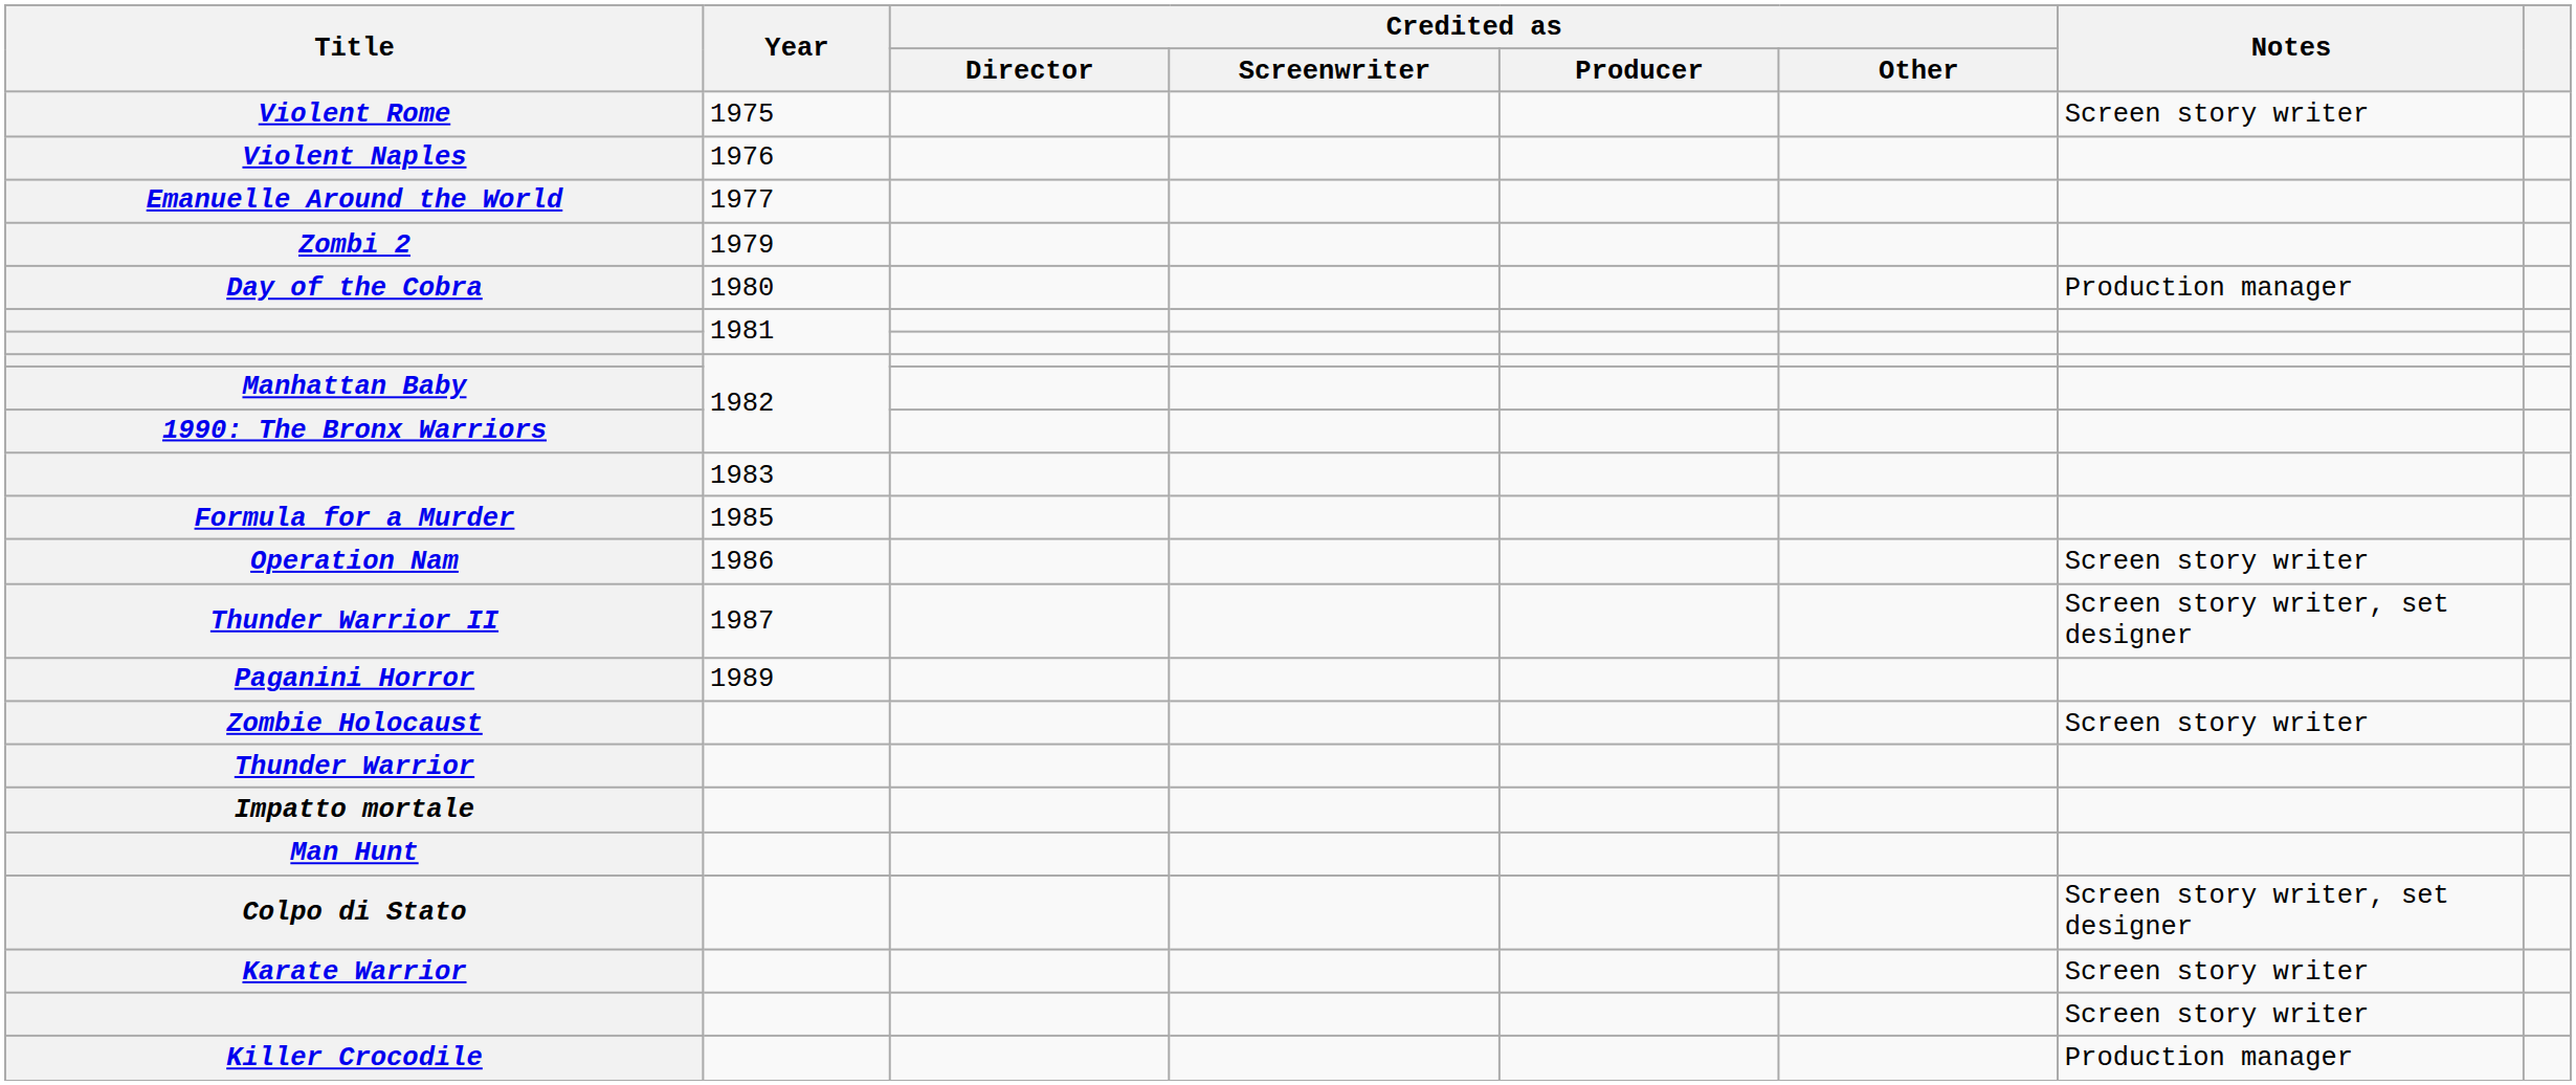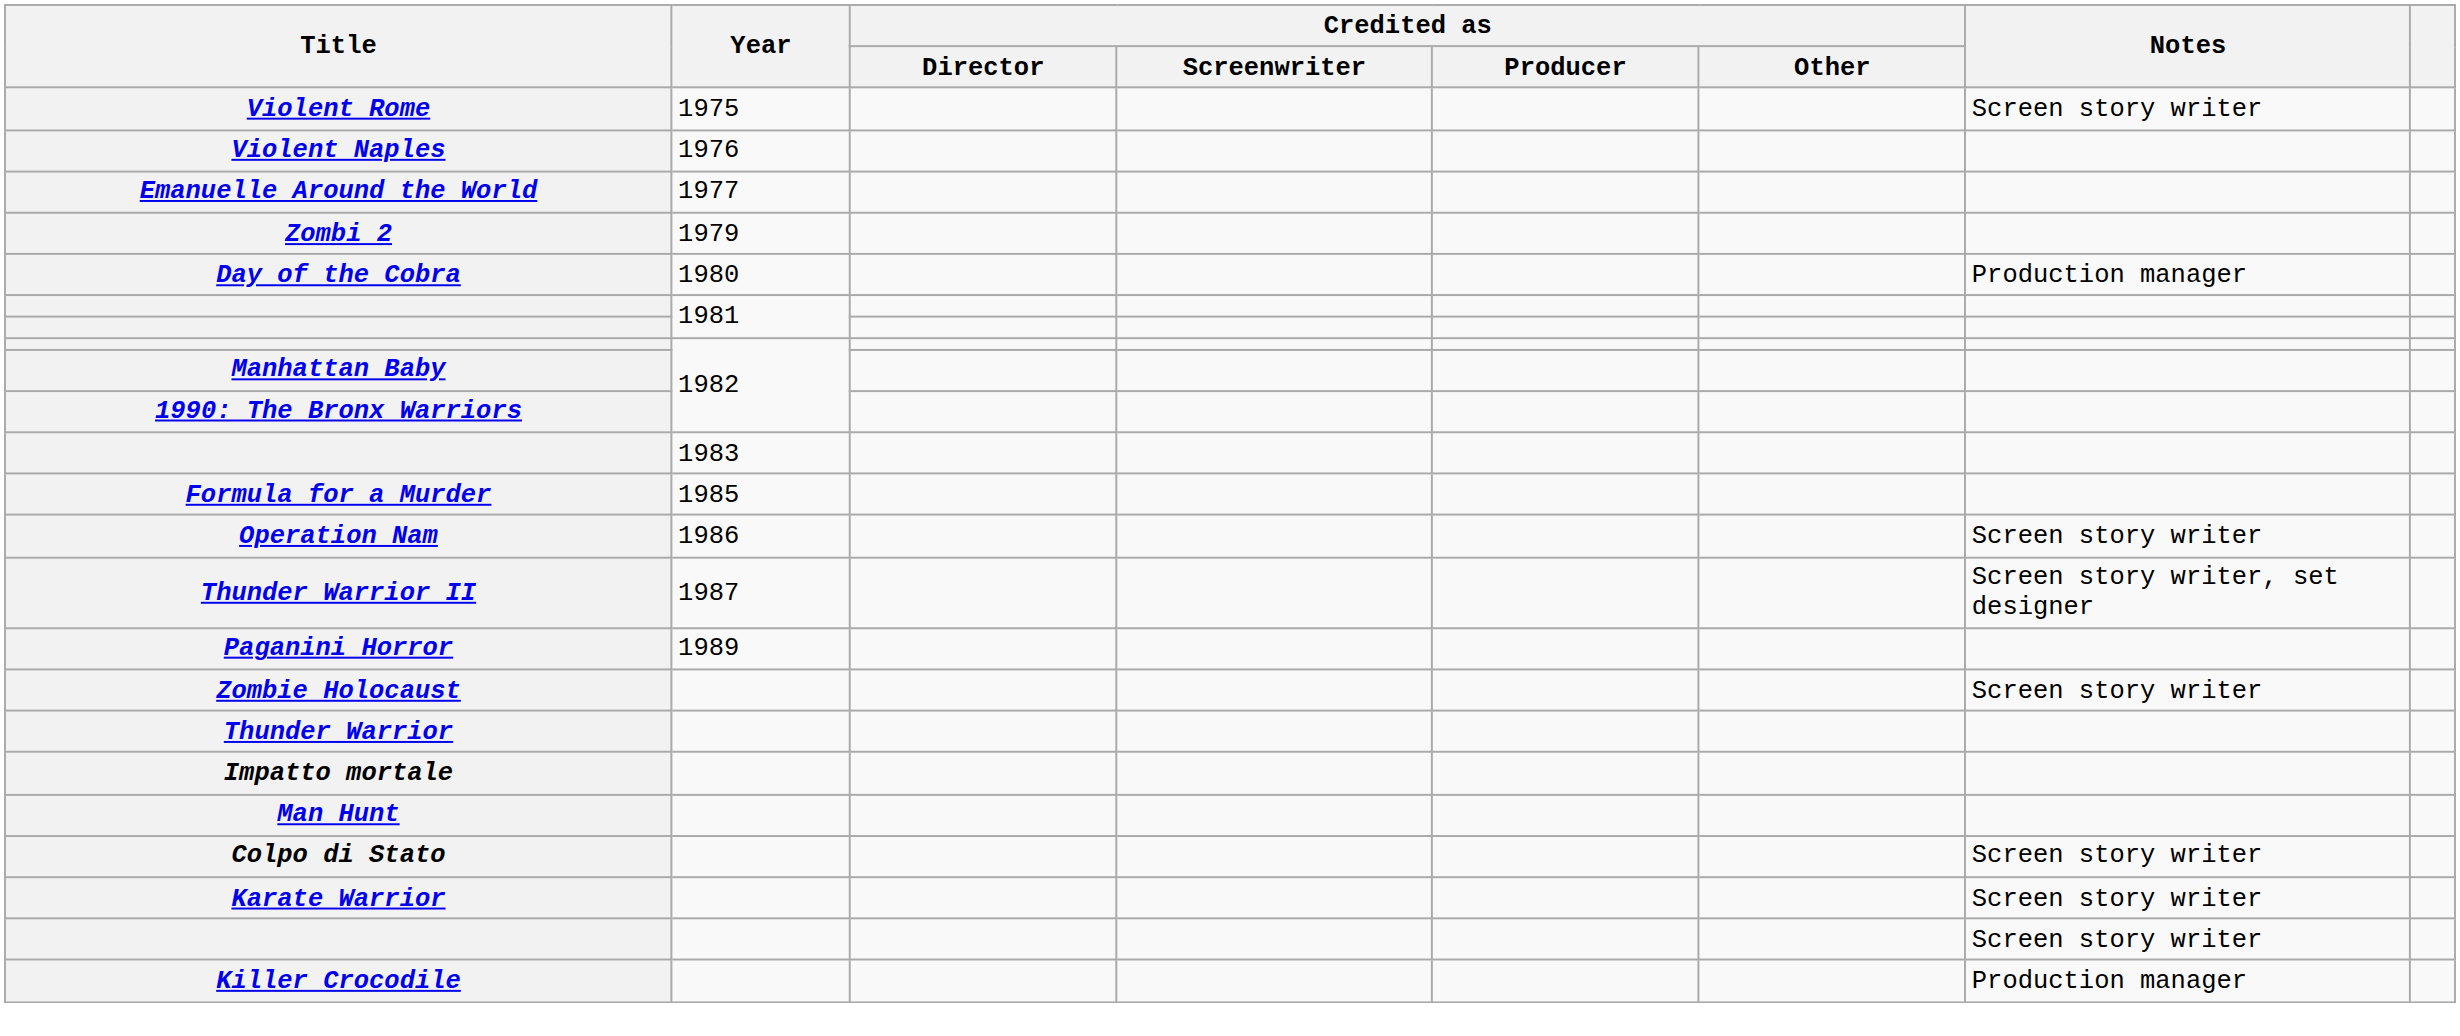 <table class="wikitable sortable plainrowheaders">
 <tr>
 <th width="15%" rowspan="2" scope="col">Title</th>
 <th width="4%" rowspan="2" scope="col">Year</th>
 <th colspan="4" scope="col">Credited as</th>
 <th width="10%" rowspan="2" scope="col" class="unsortable">Notes</th>
 <th width="1%" rowspan="2" scope="col" class="unsortable"></th>
 </tr>
 <tr>
 <th width=6%>Director</th>
 <th width=6%>Screenwriter</th>
 <th width=6%>Producer</th>
 <th width=6%>Other</th>
 </tr>
 <tr>
 <th scope="row"><em><a href='#'>Violent Rome</a></em></th>
 <td>1975</td>
 <td></td>
 <td></td>
 <td></td>
 <td></td>
 <td>Screen story writer</td>
 <td style="text-align:center;"></td>
 </tr>
 <tr>
 <th scope="row"><em><a href='#'>Violent Naples</a></em></th>
 <td>1976</td>
 <td></td>
 <td></td>
 <td></td>
 <td></td>
 <td></td>
 <td style="text-align:center;"></td>
 </tr>
 <tr>
 <th scope="row"><em><a href='#'>Emanuelle Around the World</a></em></th>
 <td>1977</td>
 <td></td>
 <td></td>
 <td></td>
 <td></td>
 <td></td>
 <td style="text-align:center;"></td>
 </tr>
 <tr>
 <th scope="row"><em><a href='#'>Zombi 2</a></em></th>
 <td>1979</td>
 <td></td>
 <td></td>
 <td></td>
 <td></td>
 <td></td>
 <td style="text-align:center;"></td>
 </tr>
 <tr>
 <th scope="row"><em><a href='#'>Day of the Cobra</a></em></th>
 <td>1980</td>
 <td></td>
 <td></td>
 <td></td>
 <td></td>
 <td>Production manager</td>
 <td style="text-align:center;"></td>
 </tr>
 <tr>
 <th scope="row"></th>
 <td rowspan="2">1981</td>
 <td></td>
 <td></td>
 <td></td>
 <td></td>
 <td></td>
 <td style="text-align:center;"></td>
 </tr>
 <tr>
 <th scope="row"></th>
 <td></td>
 <td></td>
 <td></td>
 <td></td>
 <td></td>
 <td style="text-align:center;"></td>
 </tr>
 <tr>
 <th scope="row"></th>
 <td rowspan="3">1982</td>
 <td></td>
 <td></td>
 <td></td>
 <td></td>
 <td></td>
 <td style="text-align:center;"></td>
 </tr>
 <tr>
 <th scope="row"><em><a href='#'>Manhattan Baby</a></em></th>
 <td></td>
 <td></td>
 <td></td>
 <td></td>
 <td></td>
 <td style="text-align:center;"></td>
 </tr>
 <tr>
 <th scope="row"><em><a href='#'>1990: The Bronx Warriors</a></em></th>
 <td></td>
 <td></td>
 <td></td>
 <td></td>
 <td></td>
 <td style="text-align:center;"></td>
 </tr>
 <tr>
 <th scope="row"></th>
 <td>1983</td>
 <td></td>
 <td></td>
 <td></td>
 <td></td>
 <td></td>
 <td style="text-align:center;"></td>
 </tr>
 <tr>
 <th scope="row"><em><a href='#'>Formula for a Murder</a></em></th>
 <td>1985</td>
 <td></td>
 <td></td>
 <td></td>
 <td></td>
 <td></td>
 <td style="text-align:center;"></td>
 </tr>
 <tr>
 <th scope="row"><em><a href='#'>Operation Nam</a></em></th>
 <td>1986</td>
 <td></td>
 <td></td>
 <td></td>
 <td></td>
 <td>Screen story writer</td>
 <td style="text-align:center;"></td>
 </tr>
 <tr>
 <th scope="row"><em><a href='#'>Thunder Warrior II</a></em></th>
 <td>1987</td>
 <td></td>
 <td></td>
 <td></td>
 <td></td>
 <td>Screen story writer, set designer</td>
 <td style="text-align:center;"></td>
 </tr>
 <tr>
 <th scope="row"><em><a href='#'>Paganini Horror</a></em></th>
 <td>1989</td>
 <td></td>
 <td></td>
 <td></td>
 <td></td>
 <td></td>
 <td style="text-align:center;"></td>
 </tr>
 <tr>
 <th scope="row"><em><a href='#'>Zombie Holocaust</a></em></th>
 <td></td>
 <td></td>
 <td></td>
 <td></td>
 <td></td>
 <td>Screen story writer</td>
 <td style="text-align:center;"></td>
 </tr>
 <tr>
 <th scope="row"><em><a href='#'>Thunder Warrior</a></em></th>
 <td></td>
 <td></td>
 <td></td>
 <td></td>
 <td></td>
 <td></td>
 <td style="text-align:center;"></td>
 </tr>
 <tr>
 <th scope="row"><em>Impatto mortale</em></th>
 <td></td>
 <td></td>
 <td></td>
 <td></td>
 <td></td>
 <td></td>
 <td style="text-align:center;"></td>
 </tr>
 <tr>
 <th scope="row"><em><a href='#'>Man Hunt</a></em></th>
 <td></td>
 <td></td>
 <td></td>
 <td></td>
 <td></td>
 <td></td>
 <td style="text-align:center;"></td>
 </tr>
 <tr>
 <th scope="row"><em>Colpo di Stato</em></th>
 <td></td>
 <td></td>
 <td></td>
 <td></td>
 <td></td>
-<td>Screen story writer, set designer</td>
+<td>Screen story writer</td>
 <td style="text-align:center;"></td>
 </tr>
 <tr>
 <th scope="row"><em><a href='#'>Karate Warrior</a></em></th>
 <td></td>
 <td></td>
 <td></td>
 <td></td>
 <td></td>
 <td>Screen story writer</td>
 <td style="text-align:center;"></td>
 </tr>
 <tr>
 <th scope="row"></th>
 <td></td>
 <td></td>
 <td></td>
 <td></td>
 <td></td>
 <td>Screen story writer</td>
 <td style="text-align:center;"></td>
 </tr>
 <tr>
 <th scope="row"><em><a href='#'>Killer Crocodile</a></em></th>
 <td></td>
 <td></td>
 <td></td>
 <td></td>
 <td></td>
 <td>Production manager</td>
 <td style="text-align:center;"></td>
 </tr>
 <tr>
 </tr>
 </table>
